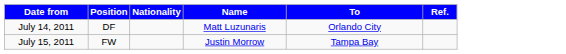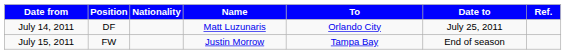 <table class="wikitable" style="text-align:center; font-size:90%; ">
 <tr>
 <th style="background:#00f; color:white; width:120px;">Date from</th>
 <th style="background:#00f; color:white; width:55px;">Position</th>
 <th style="background:#00f; color:white; width:55px;">Nationality</th>
 <th style="background:#00f; color:white; width:150px;">Name</th>
 <th style="background:#00f; color:white; width:200px;">To</th>
+<th style="background:#00f; color:white; width:150px;">Date to</th>
 <th style="background:#00f; color:white; width:45px;">Ref.</th>
 </tr>
 <tr>
 <td>July 14, 2011</td>
 <td>DF</td>
 <td></td>
 <td><a href='#'>Matt Luzunaris</a></td>
 <td><a href='#'>Orlando City</a></td>
+<td>July 25, 2011</td>
 <td></td>
 </tr>
 <tr>
 <td>July 15, 2011</td>
 <td>FW</td>
 <td></td>
 <td><a href='#'>Justin Morrow</a></td>
 <td><a href='#'>Tampa Bay</a></td>
+<td>End of season</td>
 <td></td>
 </tr>
 </table>
